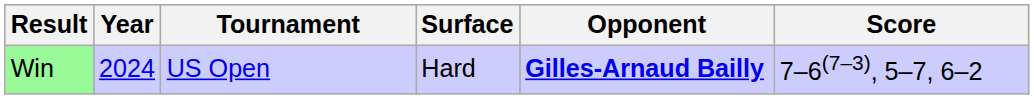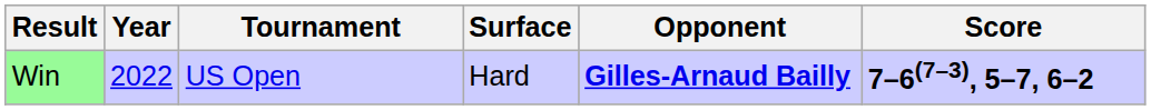 <table class="wikitable" style=font-size:97%>
 <tr>
 <th>Result</th>
 <th>Year</th>
 <th width=150>Tournament</th>
 <th>Surface</th>
 <th width=150>Opponent</th>
 <th width=150>Score</th>
 </tr>
 <tr style="background:#ccf;">
 <td bgcolor=98fb98>Win</td>
-<td><a href='#'>2024</a></td>
+<td><a href='#'>2022</a></td>
 <td><a href='#'>US Open</a></td>
 <td>Hard</td>
 <td><strong> <a href='#'>Gilles-Arnaud Bailly</a></strong></td>
-<td>7–6<sup>(7–3)</sup>, 5–7, 6–2</td>
+<td><strong>7–6<sup>(7–3)</sup>, 5–7, 6–2</strong></td>
 </tr>
 </table>
